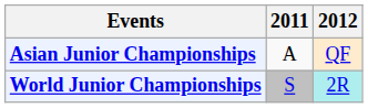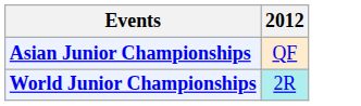 <table class="wikitable" style="font-size: 90%; text-align:center">
 <tr>
 <th>Events</th>
-<th>2011</th>
 <th>2012</th>
 </tr>
 <tr>
 <td bgcolor="#ECF2FF"; align="left"><strong><a href='#'>Asian Junior Championships</a></strong></td>
-<td>A</td>
 <td bgcolor=FFEBCD><a href='#'>QF</a></td>
 </tr>
 <tr>
 <td bgcolor="#ECF2FF"; align="left"><strong><a href='#'>World Junior Championships</a></strong></td>
-<td bgcolor=silver><a href='#'>S</a></td>
 <td bgcolor=AFEEEE><a href='#'>2R</a></td>
 </tr>
 </table>
